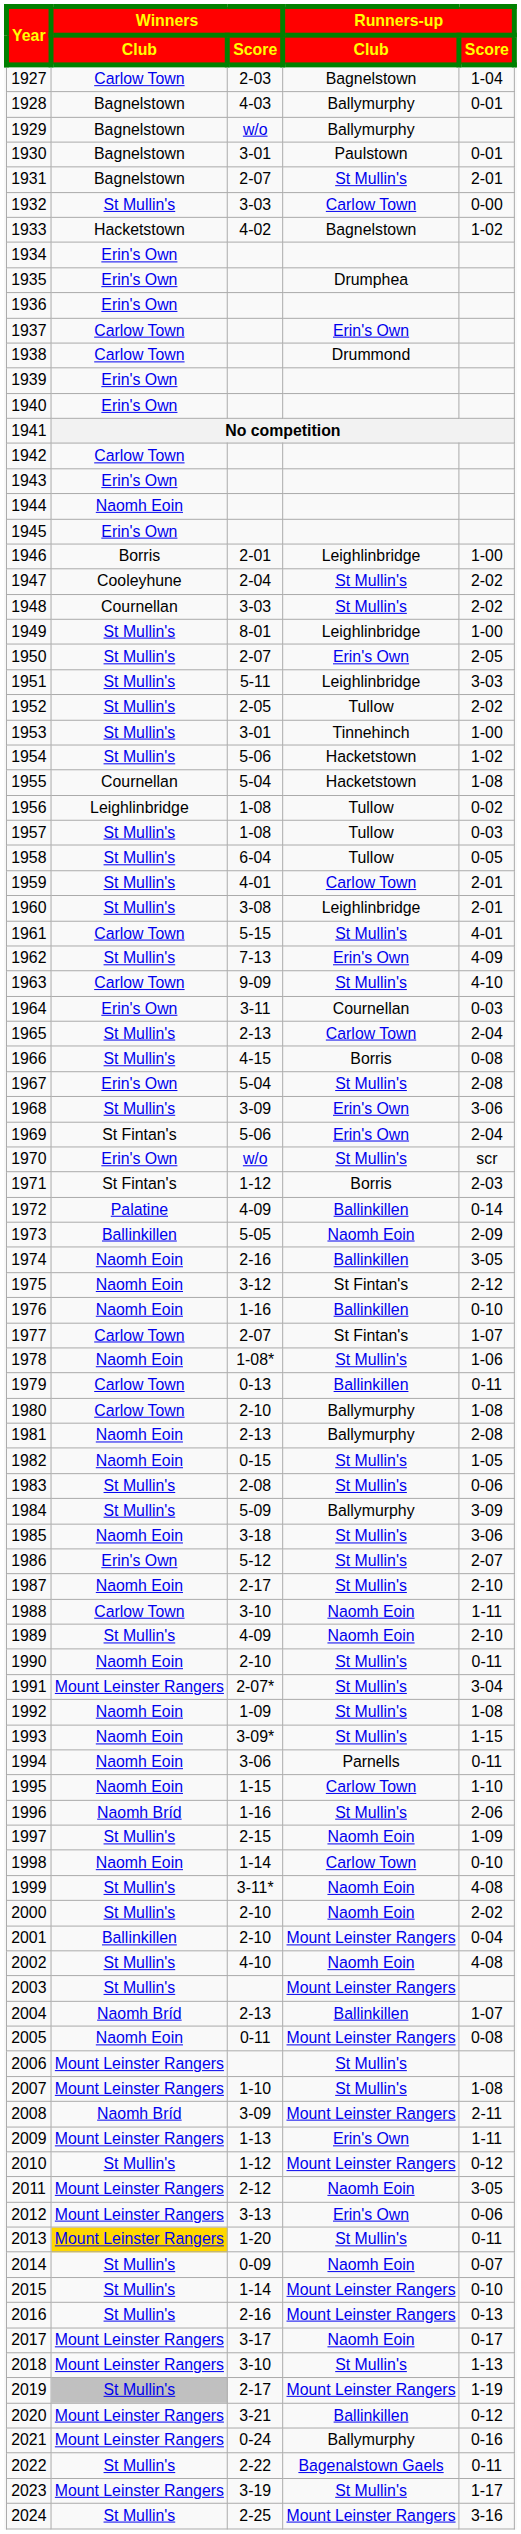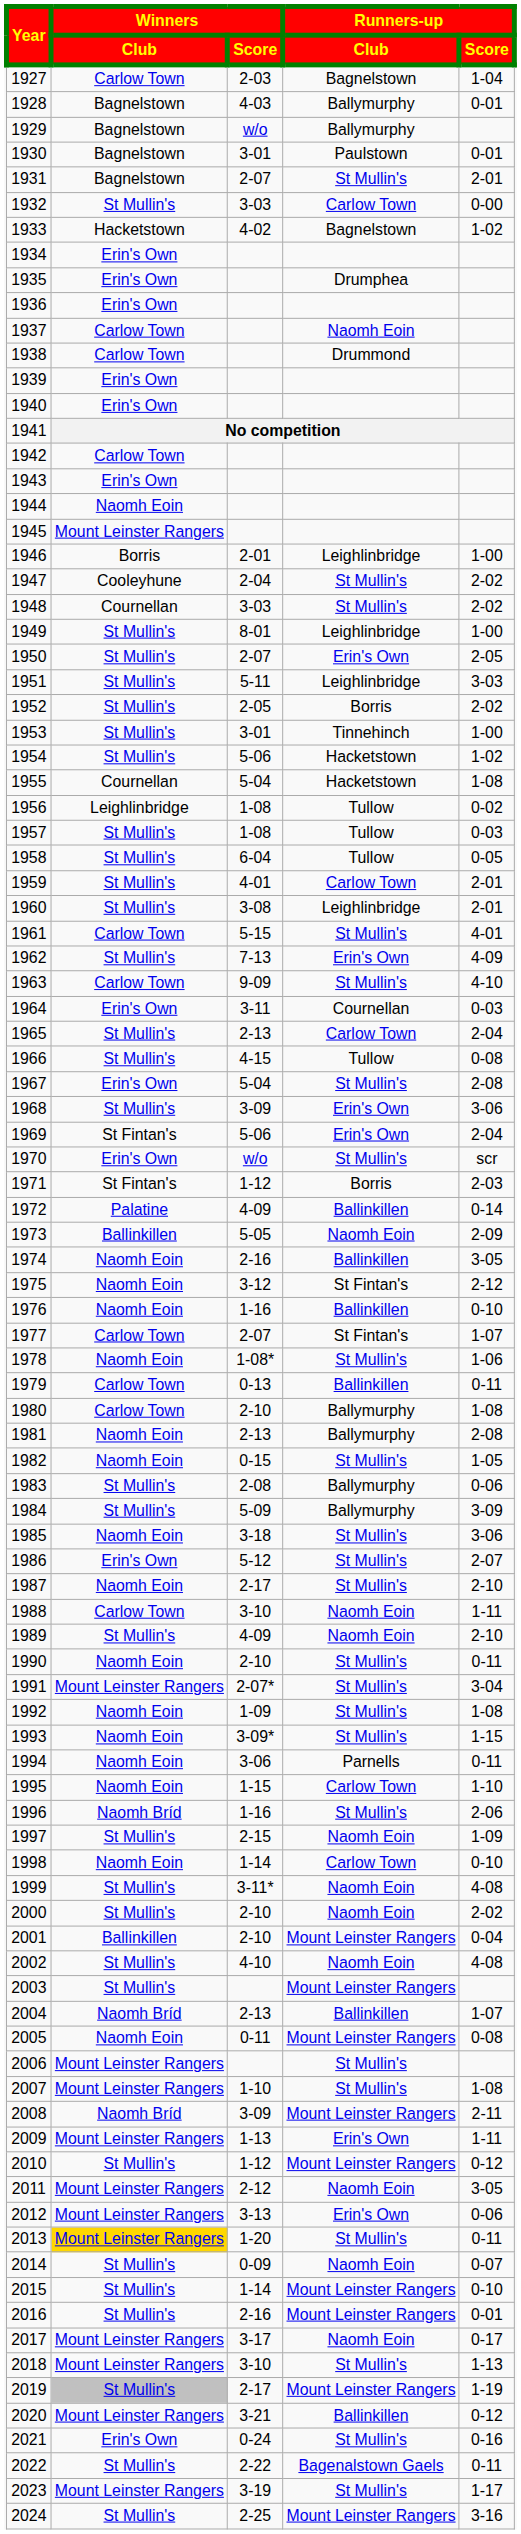 <table class="wikitable sortable" style="text-align:center">
 <tr>
 <th rowspan="2" style="background:red;color: yellow;border:5px solid green">Year</th>
 <th colspan="2" style="background:red;color: yellow;border:5px solid green">Winners</th>
 <th colspan="2" style="background:red;color: yellow;border:5px solid green">Runners-up</th>
 </tr>
 <tr>
 <th style="background:red;color: yellow;border:5px solid green">Club</th>
 <th style="background:red;color: yellow;border:5px solid green">Score</th>
 <th style="background:red;color: yellow;border:5px solid green">Club</th>
 <th style="background:red;color: yellow;border:5px solid green">Score</th>
 </tr>
 <tr>
 <td>1927</td>
 <td><a href='#'>Carlow Town</a></td>
 <td>2-03</td>
 <td>Bagnelstown</td>
 <td>1-04</td>
 </tr>
 <tr>
 <td>1928</td>
 <td>Bagnelstown</td>
 <td>4-03</td>
 <td>Ballymurphy</td>
 <td>0-01</td>
 </tr>
 <tr>
 <td>1929</td>
 <td>Bagnelstown</td>
 <td><a href='#'>w/o</a></td>
 <td>Ballymurphy</td>
 <td></td>
 </tr>
 <tr>
 <td>1930</td>
 <td>Bagnelstown</td>
 <td>3-01</td>
 <td>Paulstown</td>
 <td>0-01</td>
 </tr>
 <tr>
 <td>1931</td>
 <td>Bagnelstown</td>
 <td>2-07</td>
 <td><a href='#'>St Mullin's</a></td>
 <td>2-01</td>
 </tr>
 <tr>
 <td>1932</td>
 <td><a href='#'>St Mullin's</a></td>
 <td>3-03</td>
 <td><a href='#'>Carlow Town</a></td>
 <td>0-00</td>
 </tr>
 <tr>
 <td>1933</td>
 <td>Hacketstown</td>
 <td>4-02</td>
 <td>Bagnelstown</td>
 <td>1-02</td>
 </tr>
 <tr>
 <td>1934</td>
 <td><a href='#'>Erin's Own</a></td>
 <td></td>
 <td></td>
 <td></td>
 </tr>
 <tr>
 <td>1935</td>
 <td><a href='#'>Erin's Own</a></td>
 <td></td>
 <td>Drumphea</td>
 <td></td>
 </tr>
 <tr>
 <td>1936</td>
 <td><a href='#'>Erin's Own</a></td>
 <td></td>
 <td></td>
 <td></td>
 </tr>
 <tr>
 <td>1937</td>
 <td><a href='#'>Carlow Town</a></td>
 <td></td>
-<td><a href='#'>Erin's Own</a></td>
+<td><a href='#'>Naomh Eoin</a></td>
 <td></td>
 </tr>
 <tr>
 <td>1938</td>
 <td><a href='#'>Carlow Town</a></td>
 <td></td>
 <td>Drummond</td>
 <td></td>
 </tr>
 <tr>
 <td>1939</td>
 <td><a href='#'>Erin's Own</a></td>
 <td></td>
 <td></td>
 <td></td>
 </tr>
 <tr>
 <td>1940</td>
 <td><a href='#'>Erin's Own</a></td>
 <td></td>
 <td></td>
 <td></td>
 </tr>
 <tr>
 <td>1941</td>
 <th colspan="4" align="center">No competition</th>
 </tr>
 <tr>
 <td>1942</td>
 <td><a href='#'>Carlow Town</a></td>
 <td></td>
 <td></td>
 <td></td>
 </tr>
 <tr>
 <td>1943</td>
 <td><a href='#'>Erin's Own</a></td>
 <td></td>
 <td></td>
 <td></td>
 </tr>
 <tr>
 <td>1944</td>
 <td><a href='#'>Naomh Eoin</a></td>
 <td></td>
 <td></td>
 <td></td>
 </tr>
 <tr>
 <td>1945</td>
-<td><a href='#'>Erin's Own</a></td>
+<td><a href='#'>Mount Leinster Rangers</a></td>
 <td></td>
 <td></td>
 <td></td>
 </tr>
 <tr>
 <td>1946</td>
 <td>Borris</td>
 <td>2-01</td>
 <td>Leighlinbridge</td>
 <td>1-00</td>
 </tr>
 <tr>
 <td>1947</td>
 <td>Cooleyhune</td>
 <td>2-04</td>
 <td><a href='#'>St Mullin's</a></td>
 <td>2-02</td>
 </tr>
 <tr>
 <td>1948</td>
 <td>Cournellan</td>
 <td>3-03</td>
 <td><a href='#'>St Mullin's</a></td>
 <td>2-02</td>
 </tr>
 <tr>
 <td>1949</td>
 <td><a href='#'>St Mullin's</a></td>
 <td>8-01</td>
 <td>Leighlinbridge</td>
 <td>1-00</td>
 </tr>
 <tr>
 <td>1950</td>
 <td><a href='#'>St Mullin's</a></td>
 <td>2-07</td>
 <td><a href='#'>Erin's Own</a></td>
 <td>2-05</td>
 </tr>
 <tr>
 <td>1951</td>
 <td><a href='#'>St Mullin's</a></td>
 <td>5-11</td>
 <td>Leighlinbridge</td>
 <td>3-03</td>
 </tr>
 <tr>
 <td>1952</td>
 <td><a href='#'>St Mullin's</a></td>
 <td>2-05</td>
-<td>Tullow</td>
+<td>Borris</td>
 <td>2-02</td>
 </tr>
 <tr>
 <td>1953</td>
 <td><a href='#'>St Mullin's</a></td>
 <td>3-01</td>
 <td>Tinnehinch</td>
 <td>1-00</td>
 </tr>
 <tr>
 <td>1954</td>
 <td><a href='#'>St Mullin's</a></td>
 <td>5-06</td>
 <td>Hacketstown</td>
 <td>1-02</td>
 </tr>
 <tr>
 <td>1955</td>
 <td>Cournellan</td>
 <td>5-04</td>
 <td>Hacketstown</td>
 <td>1-08</td>
 </tr>
 <tr>
 <td>1956</td>
 <td>Leighlinbridge</td>
 <td>1-08</td>
 <td>Tullow</td>
 <td>0-02</td>
 </tr>
 <tr>
 <td>1957</td>
 <td><a href='#'>St Mullin's</a></td>
 <td>1-08</td>
 <td>Tullow</td>
 <td>0-03</td>
 </tr>
 <tr>
 <td>1958</td>
 <td><a href='#'>St Mullin's</a></td>
 <td>6-04</td>
 <td>Tullow</td>
 <td>0-05</td>
 </tr>
 <tr>
 <td>1959</td>
 <td><a href='#'>St Mullin's</a></td>
 <td>4-01</td>
 <td><a href='#'>Carlow Town</a></td>
 <td>2-01</td>
 </tr>
 <tr>
 <td>1960</td>
 <td><a href='#'>St Mullin's</a></td>
 <td>3-08</td>
 <td>Leighlinbridge</td>
 <td>2-01</td>
 </tr>
 <tr>
 <td>1961</td>
 <td><a href='#'>Carlow Town</a></td>
 <td>5-15</td>
 <td><a href='#'>St Mullin's</a></td>
 <td>4-01</td>
 </tr>
 <tr>
 <td>1962</td>
 <td><a href='#'>St Mullin's</a></td>
 <td>7-13</td>
 <td><a href='#'>Erin's Own</a></td>
 <td>4-09</td>
 </tr>
 <tr>
 <td>1963</td>
 <td><a href='#'>Carlow Town</a></td>
 <td>9-09</td>
 <td><a href='#'>St Mullin's</a></td>
 <td>4-10</td>
 </tr>
 <tr>
 <td>1964</td>
 <td><a href='#'>Erin's Own</a></td>
 <td>3-11</td>
 <td>Cournellan</td>
 <td>0-03</td>
 </tr>
 <tr>
 <td>1965</td>
 <td><a href='#'>St Mullin's</a></td>
 <td>2-13</td>
 <td><a href='#'>Carlow Town</a></td>
 <td>2-04</td>
 </tr>
 <tr>
 <td>1966</td>
 <td><a href='#'>St Mullin's</a></td>
 <td>4-15</td>
-<td>Borris</td>
+<td>Tullow</td>
 <td>0-08</td>
 </tr>
 <tr>
 <td>1967</td>
 <td><a href='#'>Erin's Own</a></td>
 <td>5-04</td>
 <td><a href='#'>St Mullin's</a></td>
 <td>2-08</td>
 </tr>
 <tr>
 <td>1968</td>
 <td><a href='#'>St Mullin's</a></td>
 <td>3-09</td>
 <td><a href='#'>Erin's Own</a></td>
 <td>3-06</td>
 </tr>
 <tr>
 <td>1969</td>
 <td>St Fintan's</td>
 <td>5-06</td>
 <td><a href='#'>Erin's Own</a></td>
 <td>2-04</td>
 </tr>
 <tr>
 <td>1970</td>
 <td><a href='#'>Erin's Own</a></td>
 <td><a href='#'>w/o</a></td>
 <td><a href='#'>St Mullin's</a></td>
 <td>scr</td>
 </tr>
 <tr>
 <td>1971</td>
 <td>St Fintan's</td>
 <td>1-12</td>
 <td>Borris</td>
 <td>2-03</td>
 </tr>
 <tr>
 <td>1972</td>
 <td><a href='#'>Palatine</a></td>
 <td>4-09</td>
 <td><a href='#'>Ballinkillen</a></td>
 <td>0-14</td>
 </tr>
 <tr>
 <td>1973</td>
 <td><a href='#'>Ballinkillen</a></td>
 <td>5-05</td>
 <td><a href='#'>Naomh Eoin</a></td>
 <td>2-09</td>
 </tr>
 <tr>
 <td>1974</td>
 <td><a href='#'>Naomh Eoin</a></td>
 <td>2-16</td>
 <td><a href='#'>Ballinkillen</a></td>
 <td>3-05</td>
 </tr>
 <tr>
 <td>1975</td>
 <td><a href='#'>Naomh Eoin</a></td>
 <td>3-12</td>
 <td>St Fintan's</td>
 <td>2-12</td>
 </tr>
 <tr>
 <td>1976</td>
 <td><a href='#'>Naomh Eoin</a></td>
 <td>1-16</td>
 <td><a href='#'>Ballinkillen</a></td>
 <td>0-10</td>
 </tr>
 <tr>
 <td>1977</td>
 <td><a href='#'>Carlow Town</a></td>
 <td>2-07</td>
 <td>St Fintan's</td>
 <td>1-07</td>
 </tr>
 <tr>
 <td>1978</td>
 <td><a href='#'>Naomh Eoin</a></td>
 <td>1-08*</td>
 <td><a href='#'>St Mullin's</a></td>
 <td>1-06</td>
 </tr>
 <tr>
 <td>1979</td>
 <td><a href='#'>Carlow Town</a></td>
 <td>0-13</td>
 <td><a href='#'>Ballinkillen</a></td>
 <td>0-11</td>
 </tr>
 <tr>
 <td>1980</td>
 <td><a href='#'>Carlow Town</a></td>
 <td>2-10</td>
 <td>Ballymurphy</td>
 <td>1-08</td>
 </tr>
 <tr>
 <td>1981</td>
 <td><a href='#'>Naomh Eoin</a></td>
 <td>2-13</td>
 <td>Ballymurphy</td>
 <td>2-08</td>
 </tr>
 <tr>
 <td>1982</td>
 <td><a href='#'>Naomh Eoin</a></td>
 <td>0-15</td>
 <td><a href='#'>St Mullin's</a></td>
 <td>1-05</td>
 </tr>
 <tr>
 <td>1983</td>
 <td><a href='#'>St Mullin's</a></td>
 <td>2-08</td>
-<td><a href='#'>St Mullin's</a></td>
+<td>Ballymurphy</td>
 <td>0-06</td>
 </tr>
 <tr>
 <td>1984</td>
 <td><a href='#'>St Mullin's</a></td>
 <td>5-09</td>
 <td>Ballymurphy</td>
 <td>3-09</td>
 </tr>
 <tr>
 <td>1985</td>
 <td><a href='#'>Naomh Eoin</a></td>
 <td>3-18</td>
 <td><a href='#'>St Mullin's</a></td>
 <td>3-06</td>
 </tr>
 <tr>
 <td>1986</td>
 <td><a href='#'>Erin's Own</a></td>
 <td>5-12</td>
 <td><a href='#'>St Mullin's</a></td>
 <td>2-07</td>
 </tr>
 <tr>
 <td>1987</td>
 <td><a href='#'>Naomh Eoin</a></td>
 <td>2-17</td>
 <td><a href='#'>St Mullin's</a></td>
 <td>2-10</td>
 </tr>
 <tr>
 <td>1988</td>
 <td><a href='#'>Carlow Town</a></td>
 <td>3-10</td>
 <td><a href='#'>Naomh Eoin</a></td>
 <td>1-11</td>
 </tr>
 <tr>
 <td>1989</td>
 <td><a href='#'>St Mullin's</a></td>
 <td>4-09</td>
 <td><a href='#'>Naomh Eoin</a></td>
 <td>2-10</td>
 </tr>
 <tr>
 <td>1990</td>
 <td><a href='#'>Naomh Eoin</a></td>
 <td>2-10</td>
 <td><a href='#'>St Mullin's</a></td>
 <td>0-11</td>
 </tr>
 <tr>
 <td>1991</td>
 <td><a href='#'>Mount Leinster Rangers</a></td>
 <td>2-07*</td>
 <td><a href='#'>St Mullin's</a></td>
 <td>3-04</td>
 </tr>
 <tr>
 <td>1992</td>
 <td><a href='#'>Naomh Eoin</a></td>
 <td>1-09</td>
 <td><a href='#'>St Mullin's</a></td>
 <td>1-08</td>
 </tr>
 <tr>
 <td>1993</td>
 <td><a href='#'>Naomh Eoin</a></td>
 <td>3-09*</td>
 <td><a href='#'>St Mullin's</a></td>
 <td>1-15</td>
 </tr>
 <tr>
 <td>1994</td>
 <td><a href='#'>Naomh Eoin</a></td>
 <td>3-06</td>
 <td>Parnells</td>
 <td>0-11</td>
 </tr>
 <tr>
 <td>1995</td>
 <td><a href='#'>Naomh Eoin</a></td>
 <td>1-15</td>
 <td><a href='#'>Carlow Town</a></td>
 <td>1-10</td>
 </tr>
 <tr>
 <td>1996</td>
 <td><a href='#'>Naomh Bríd</a></td>
 <td>1-16</td>
 <td><a href='#'>St Mullin's</a></td>
 <td>2-06</td>
 </tr>
 <tr>
 <td>1997</td>
 <td><a href='#'>St Mullin's</a></td>
 <td>2-15</td>
 <td><a href='#'>Naomh Eoin</a></td>
 <td>1-09</td>
 </tr>
 <tr>
 <td>1998</td>
 <td><a href='#'>Naomh Eoin</a></td>
 <td>1-14</td>
 <td><a href='#'>Carlow Town</a></td>
 <td>0-10</td>
 </tr>
 <tr>
 <td>1999</td>
 <td><a href='#'>St Mullin's</a></td>
 <td>3-11*</td>
 <td><a href='#'>Naomh Eoin</a></td>
 <td>4-08</td>
 </tr>
 <tr>
 <td>2000</td>
 <td><a href='#'>St Mullin's</a></td>
 <td>2-10</td>
 <td><a href='#'>Naomh Eoin</a></td>
 <td>2-02</td>
 </tr>
 <tr>
 <td>2001</td>
 <td><a href='#'>Ballinkillen</a></td>
 <td>2-10</td>
 <td><a href='#'>Mount Leinster Rangers</a></td>
 <td>0-04</td>
 </tr>
 <tr>
 <td>2002</td>
 <td><a href='#'>St Mullin's</a></td>
 <td>4-10</td>
 <td><a href='#'>Naomh Eoin</a></td>
 <td>4-08</td>
 </tr>
 <tr>
 <td>2003</td>
 <td><a href='#'>St Mullin's</a></td>
 <td></td>
 <td><a href='#'>Mount Leinster Rangers</a></td>
 <td></td>
 </tr>
 <tr>
 <td>2004</td>
 <td><a href='#'>Naomh Bríd</a></td>
 <td>2-13</td>
 <td><a href='#'>Ballinkillen</a></td>
 <td>1-07</td>
 </tr>
 <tr>
 <td>2005</td>
 <td><a href='#'>Naomh Eoin</a></td>
 <td>0-11</td>
 <td><a href='#'>Mount Leinster Rangers</a></td>
 <td>0-08</td>
 </tr>
 <tr>
 <td>2006</td>
 <td><a href='#'>Mount Leinster Rangers</a></td>
 <td></td>
 <td><a href='#'>St Mullin's</a></td>
 <td></td>
 </tr>
 <tr>
 <td>2007</td>
 <td><a href='#'>Mount Leinster Rangers</a></td>
 <td>1-10</td>
 <td><a href='#'>St Mullin's</a></td>
 <td>1-08</td>
 </tr>
 <tr>
 <td>2008</td>
 <td><a href='#'>Naomh Bríd</a></td>
 <td>3-09</td>
 <td><a href='#'>Mount Leinster Rangers</a></td>
 <td>2-11</td>
 </tr>
 <tr>
 <td>2009</td>
 <td><a href='#'>Mount Leinster Rangers</a></td>
 <td>1-13</td>
 <td><a href='#'>Erin's Own</a></td>
 <td>1-11</td>
 </tr>
 <tr>
 <td>2010</td>
 <td><a href='#'>St Mullin's</a></td>
 <td>1-12</td>
 <td><a href='#'>Mount Leinster Rangers</a></td>
 <td>0-12</td>
 </tr>
 <tr>
 <td>2011</td>
 <td><a href='#'>Mount Leinster Rangers</a></td>
 <td>2-12</td>
 <td><a href='#'>Naomh Eoin</a></td>
 <td>3-05</td>
 </tr>
 <tr>
 <td>2012</td>
 <td><a href='#'>Mount Leinster Rangers</a></td>
 <td>3-13</td>
 <td><a href='#'>Erin's Own</a></td>
 <td>0-06</td>
 </tr>
 <tr>
 <td>2013</td>
 <td bgcolor="gold"><a href='#'>Mount Leinster Rangers</a></td>
 <td>1-20</td>
 <td><a href='#'>St Mullin's</a></td>
 <td>0-11</td>
 </tr>
 <tr>
 <td>2014</td>
 <td><a href='#'>St Mullin's</a></td>
 <td>0-09</td>
 <td><a href='#'>Naomh Eoin</a></td>
 <td>0-07</td>
 </tr>
 <tr>
 <td>2015</td>
 <td><a href='#'>St Mullin's</a></td>
 <td>1-14</td>
 <td><a href='#'>Mount Leinster Rangers</a></td>
 <td>0-10</td>
 </tr>
 <tr>
 <td>2016</td>
 <td><a href='#'>St Mullin's</a></td>
 <td>2-16</td>
 <td><a href='#'>Mount Leinster Rangers</a></td>
-<td>0-13</td>
+<td>0-01</td>
 </tr>
 <tr>
 <td>2017</td>
 <td><a href='#'>Mount Leinster Rangers</a></td>
 <td>3-17</td>
 <td><a href='#'>Naomh Eoin</a></td>
 <td>0-17</td>
 </tr>
 <tr>
 <td>2018</td>
 <td><a href='#'>Mount Leinster Rangers</a></td>
 <td>3-10</td>
 <td><a href='#'>St Mullin's</a></td>
 <td>1-13</td>
 </tr>
 <tr>
 <td>2019 </td>
 <td bgcolor="silver"><a href='#'>St Mullin's</a></td>
 <td>2-17</td>
 <td><a href='#'>Mount Leinster Rangers</a></td>
 <td>1-19</td>
 </tr>
 <tr>
 <td>2020</td>
 <td><a href='#'>Mount Leinster Rangers</a></td>
 <td>3-21</td>
 <td><a href='#'>Ballinkillen</a></td>
 <td>0-12</td>
 </tr>
 <tr>
 <td>2021</td>
-<td><a href='#'>Mount Leinster Rangers</a></td>
+<td><a href='#'>Erin's Own</a></td>
 <td>0-24</td>
-<td>Ballymurphy</td>
+<td><a href='#'>St Mullin's</a></td>
 <td>0-16</td>
 </tr>
 <tr>
 <td>2022</td>
 <td><a href='#'>St Mullin's</a></td>
 <td>2-22</td>
 <td><a href='#'>Bagenalstown Gaels</a></td>
 <td>0-11</td>
 </tr>
 <tr>
 <td>2023</td>
 <td><a href='#'>Mount Leinster Rangers</a></td>
 <td>3-19</td>
 <td><a href='#'>St Mullin's</a></td>
 <td>1-17</td>
 </tr>
 <tr>
 <td>2024</td>
 <td><a href='#'>St Mullin's</a></td>
 <td>2-25</td>
 <td><a href='#'>Mount Leinster Rangers</a></td>
 <td>3-16</td>
 </tr>
 </table>
